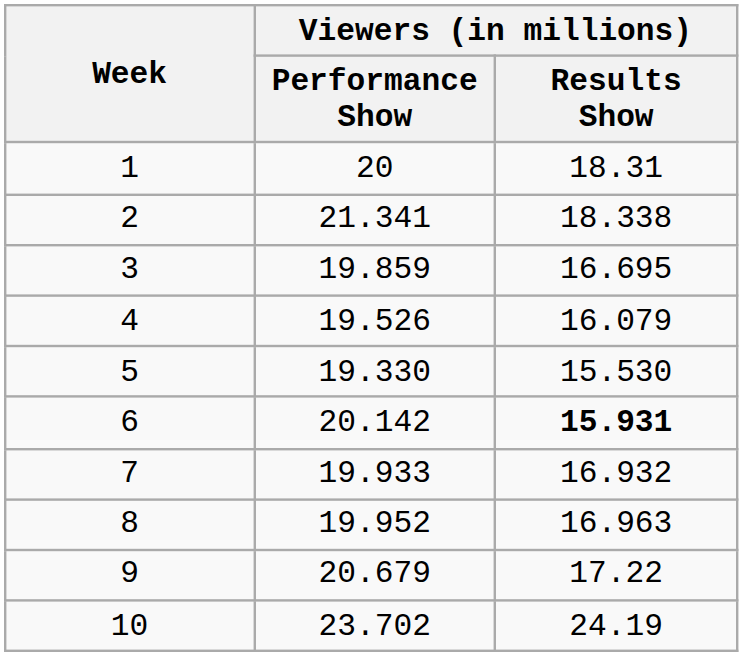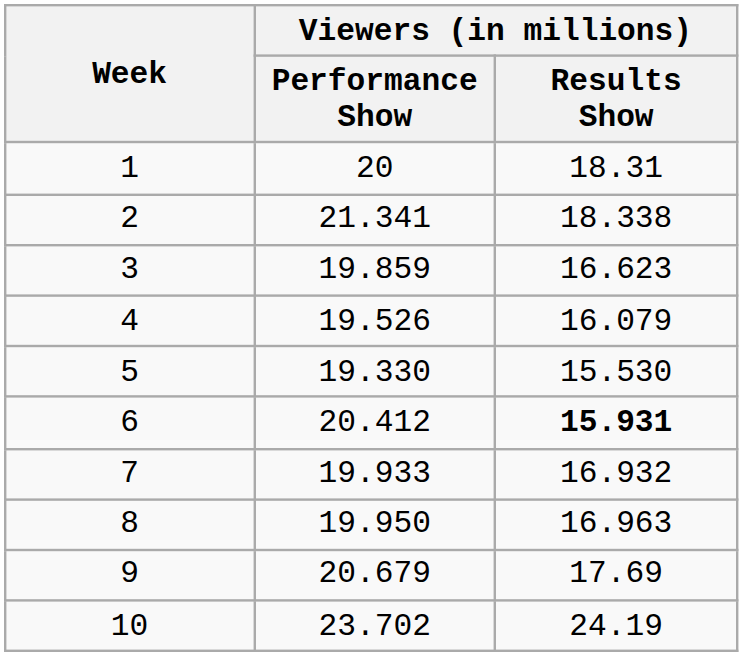 <table class="wikitable" style="text-align: center; width=40%;">
 <tr>
 <th rowspan="2" style="width: 34%">Week</th>
 <th colspan="2" style="width: 66%">Viewers (in millions)</th>
 </tr>
 <tr>
 <th style="width: 33%">Performance<br>Show</th>
 <th style="width: 33%">Results<br>Show</th>
 </tr>
 <tr>
 <td>1</td>
 <td>20</td>
 <td>18.31</td>
 </tr>
 <tr>
 <td>2</td>
 <td>21.341</td>
 <td>18.338</td>
 </tr>
 <tr>
 <td>3</td>
 <td>19.859</td>
-<td>16.695</td>
+<td>16.623</td>
 </tr>
 <tr>
 <td>4</td>
 <td>19.526</td>
 <td>16.079</td>
 </tr>
 <tr>
 <td>5</td>
 <td>19.330</td>
 <td>15.530</td>
 </tr>
 <tr>
 <td>6</td>
-<td>20.142</td>
+<td>20.412</td>
 <td><strong>15.931</strong></td>
 </tr>
 <tr>
 <td>7</td>
 <td>19.933</td>
 <td>16.932</td>
 </tr>
 <tr>
 <td>8</td>
-<td>19.952</td>
+<td>19.950</td>
 <td>16.963</td>
 </tr>
 <tr>
 <td>9</td>
 <td>20.679</td>
-<td>17.22</td>
+<td>17.69</td>
 </tr>
 <tr>
 <td>10</td>
 <td>23.702</td>
 <td>24.19</td>
 </tr>
 </table>
